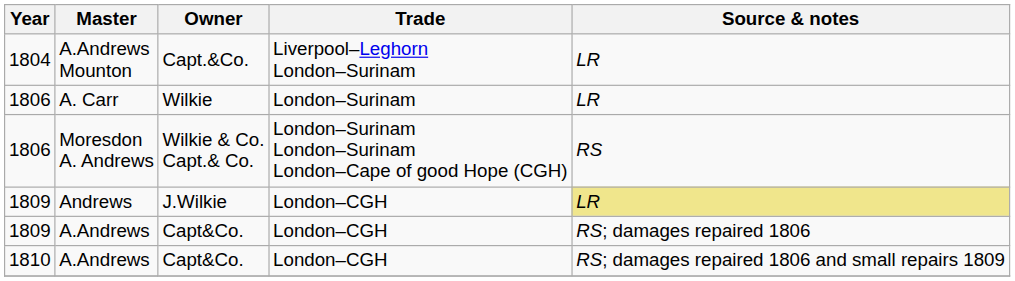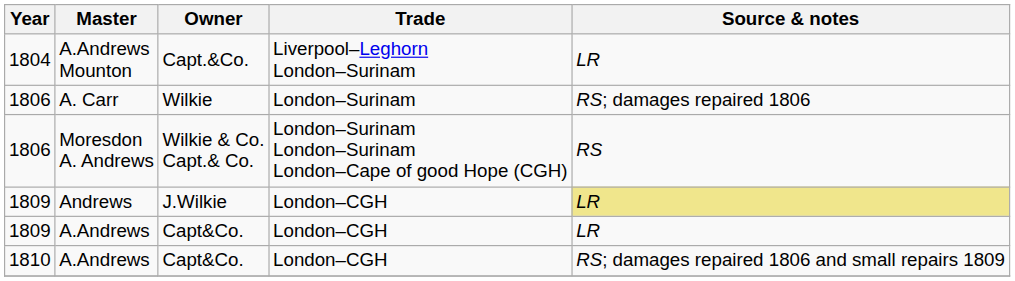 <table class=" wikitable">
 <tr>
 <th>Year</th>
 <th>Master</th>
 <th>Owner</th>
 <th>Trade</th>
 <th>Source & notes</th>
 </tr>
 <tr>
 <td>1804</td>
 <td>A.Andrews<br>Mounton</td>
 <td>Capt.&Co.</td>
 <td>Liverpool–<a href='#'>Leghorn</a><br>London–Surinam</td>
 <td><em>LR</em></td>
 </tr>
 <tr>
 <td>1806</td>
 <td>A. Carr</td>
 <td>Wilkie</td>
 <td>London–Surinam</td>
-<td><em>LR</em></td>
+<td><em>RS</em>; damages repaired 1806</td>
 </tr>
 <tr>
 <td>1806</td>
 <td>Moresdon<br>A. Andrews</td>
 <td>Wilkie & Co.<br>Capt.& Co.</td>
 <td>London–Surinam<br>London–Surinam<br>London–Cape of good Hope (CGH)</td>
 <td><em>RS</em></td>
 </tr>
 <tr>
 <td>1809</td>
 <td>Andrews</td>
 <td>J.Wilkie</td>
 <td>London–CGH</td>
 <td style="background: khaki;"><em>LR</em></td>
 </tr>
 <tr>
 <td>1809</td>
 <td>A.Andrews</td>
 <td>Capt&Co.</td>
 <td>London–CGH</td>
-<td><em>RS</em>; damages repaired 1806</td>
+<td><em>LR</em></td>
 </tr>
 <tr>
 <td>1810</td>
 <td>A.Andrews</td>
 <td>Capt&Co.</td>
 <td>London–CGH</td>
 <td><em>RS</em>; damages repaired 1806 and small repairs 1809</td>
 </tr>
 <tr>
 </tr>
 </table>
